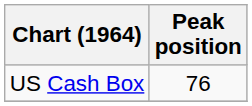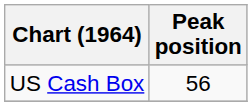 <table class="wikitable">
 <tr>
 <th>Chart (1964)</th>
 <th>Peak<br>position</th>
 </tr>
 <tr>
 <td>US <a href='#'>Cash Box</a></td>
-<td align="center">76</td>
+<td align="center">56</td>
 </tr>
 <tr>
 </tr>
 </table>
